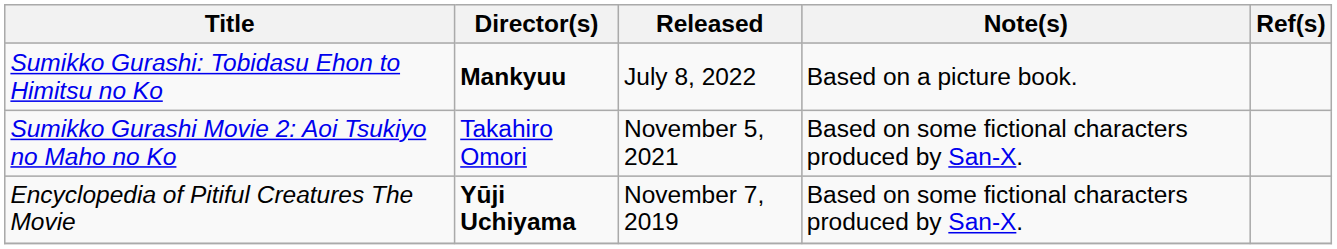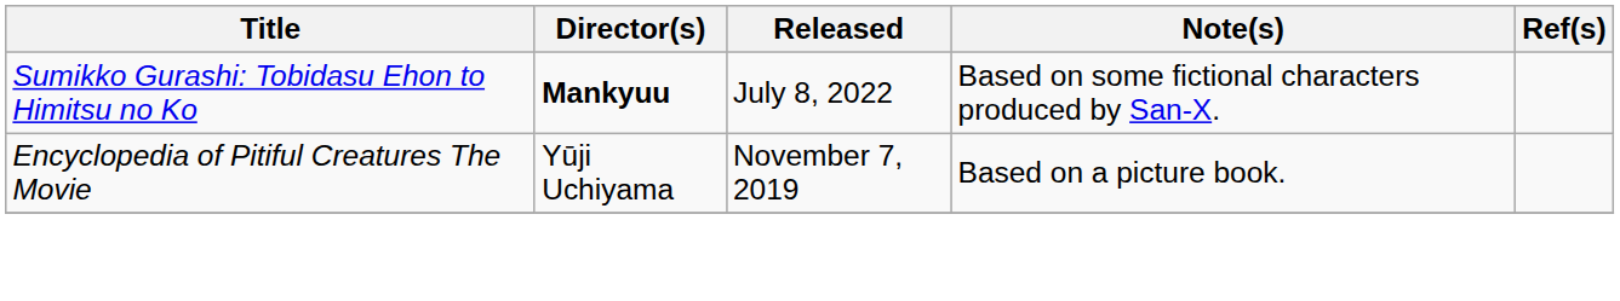 <table class="wikitable sortable">
 <tr>
 <th scope="col">Title</th>
 <th scope="col">Director(s)</th>
 <th scope="col">Released</th>
 <th scope="col" class="unsortable">Note(s)</th>
 <th scope="col" class="unsortable">Ref(s)</th>
 </tr>
 <tr>
 <td><em><a href='#'>Sumikko Gurashi: Tobidasu Ehon to Himitsu no Ko</a></em></td>
 <td><strong>Mankyuu</strong></td>
 <td>July 8, 2022</td>
-<td>Based on a picture book.</td>
-<td style="text-align:center"></td>
-</tr>
-<tr>
-<td><em><a href='#'>Sumikko Gurashi Movie 2: Aoi Tsukiyo no Maho no Ko</a></em></td>
-<td><a href='#'>Takahiro Omori</a></td>
-<td>November 5, 2021</td>
 <td>Based on some fictional characters produced by <a href='#'>San-X</a>.</td>
 <td style="text-align:center"></td>
 </tr>
 <tr>
 <td><em>Encyclopedia of Pitiful Creatures The Movie</em></td>
-<td><strong>Yūji Uchiyama</strong></td>
+<td>Yūji Uchiyama</td>
 <td>November 7, 2019</td>
-<td>Based on some fictional characters produced by <a href='#'>San-X</a>.</td>
+<td>Based on a picture book.</td>
 <td style="text-align:center"></td>
 </tr>
 <tr>
 </tr>
 </table>
